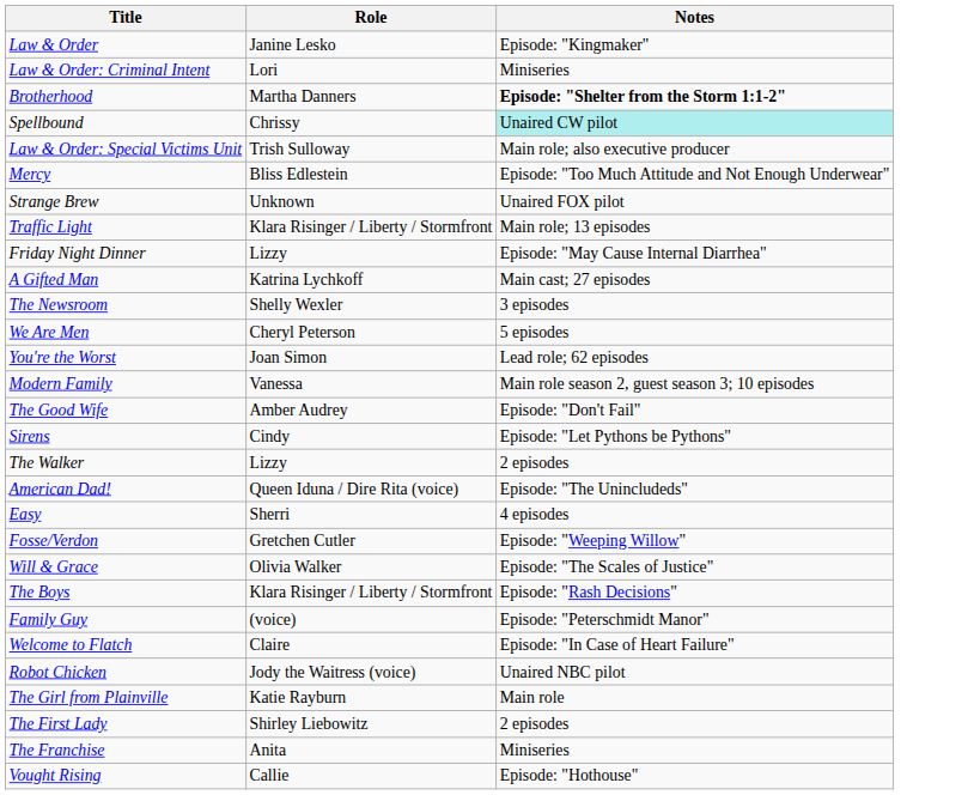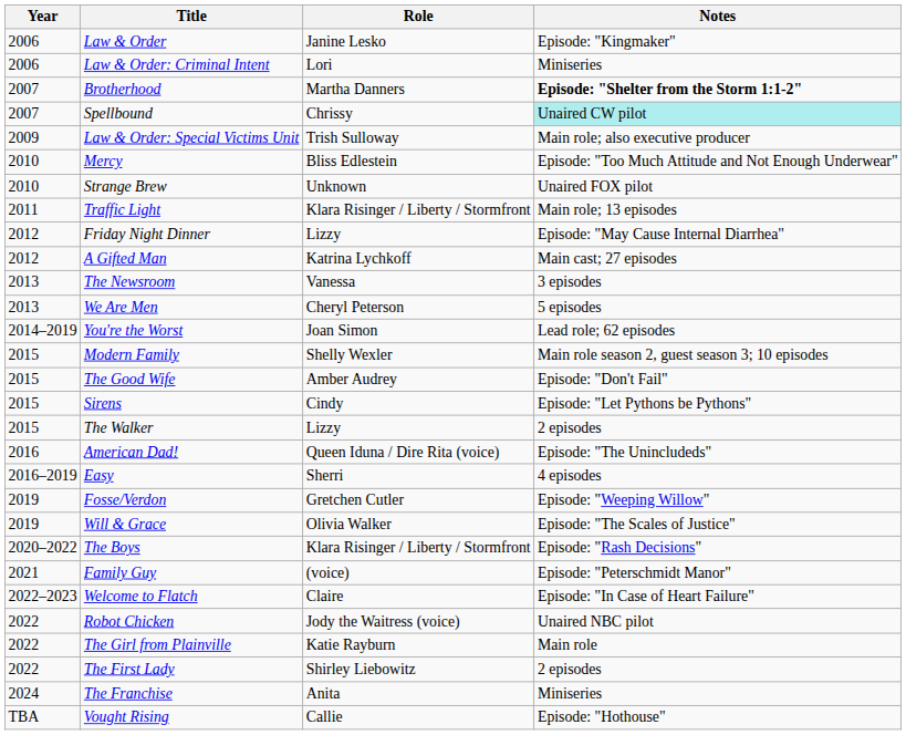 <table class="wikitable sortable">
 <tr>
+<th>Year</th>
 <th>Title</th>
 <th>Role</th>
 <th class="unsortable">Notes</th>
 </tr>
 <tr>
+<td>2006</td>
 <td><em><a href='#'>Law & Order</a></em></td>
 <td>Janine Lesko</td>
 <td>Episode: "Kingmaker"</td>
 </tr>
 <tr>
+<td>2006</td>
 <td><em><a href='#'>Law & Order: Criminal Intent</a></em></td>
 <td>Lori</td>
 <td>Miniseries</td>
 </tr>
 <tr>
+<td>2007</td>
 <td><em><a href='#'>Brotherhood</a></em></td>
 <td>Martha Danners</td>
 <td><strong>Episode: "Shelter from the Storm 1:1-2"</strong></td>
 </tr>
 <tr>
+<td>2007</td>
 <td><em>Spellbound</em></td>
 <td>Chrissy</td>
 <td style="background: paleturquoise;">Unaired CW pilot</td>
 </tr>
 <tr>
+<td>2009</td>
 <td><em><a href='#'>Law & Order: Special Victims Unit</a></em></td>
 <td>Trish Sulloway</td>
 <td>Main role; also executive producer</td>
 </tr>
 <tr>
+<td>2010</td>
 <td><em><a href='#'>Mercy</a></em></td>
 <td>Bliss Edlestein</td>
 <td>Episode: "Too Much Attitude and Not Enough Underwear"</td>
 </tr>
 <tr>
+<td>2010</td>
 <td><em>Strange Brew</em></td>
 <td>Unknown</td>
 <td>Unaired FOX pilot</td>
 </tr>
 <tr>
+<td>2011</td>
 <td><em><a href='#'>Traffic Light</a></em></td>
 <td>Klara Risinger / Liberty / Stormfront</td>
 <td>Main role; 13 episodes</td>
 </tr>
 <tr>
+<td>2012</td>
 <td><em>Friday Night Dinner</em></td>
 <td>Lizzy</td>
 <td>Episode: "May Cause Internal Diarrhea"</td>
 </tr>
 <tr>
+<td>2012</td>
 <td><em><a href='#'>A Gifted Man</a></em></td>
 <td>Katrina Lychkoff</td>
 <td>Main cast; 27 episodes</td>
 </tr>
 <tr>
+<td>2013</td>
 <td><em><a href='#'>The Newsroom</a></em></td>
-<td>Shelly Wexler</td>
+<td>Vanessa</td>
 <td>3 episodes</td>
 </tr>
 <tr>
+<td>2013</td>
 <td><em><a href='#'>We Are Men</a></em></td>
 <td>Cheryl Peterson</td>
 <td>5 episodes</td>
 </tr>
 <tr>
+<td>2014–2019</td>
 <td><em><a href='#'>You're the Worst</a></em></td>
 <td>Joan Simon</td>
 <td>Lead role; 62 episodes</td>
 </tr>
 <tr>
+<td>2015</td>
 <td><em><a href='#'>Modern Family</a></em></td>
-<td>Vanessa</td>
+<td>Shelly Wexler</td>
 <td>Main role season 2, guest season 3; 10 episodes</td>
 </tr>
 <tr>
+<td>2015</td>
 <td><em><a href='#'>The Good Wife</a></em></td>
 <td>Amber Audrey</td>
 <td>Episode: "Don't Fail"</td>
 </tr>
 <tr>
+<td>2015</td>
 <td><a href='#'><em>Sirens</em></a></td>
 <td>Cindy</td>
 <td>Episode: "Let Pythons be Pythons"</td>
 </tr>
 <tr>
+<td>2015</td>
 <td><em>The Walker</em></td>
 <td>Lizzy</td>
 <td>2 episodes</td>
 </tr>
 <tr>
+<td>2016</td>
 <td><em><a href='#'>American Dad!</a></em></td>
 <td>Queen Iduna / Dire Rita (voice)</td>
 <td>Episode: "The Unincludeds"</td>
 </tr>
 <tr>
+<td>2016–2019</td>
 <td><em><a href='#'>Easy</a></em></td>
 <td>Sherri</td>
 <td>4 episodes</td>
 </tr>
 <tr>
+<td>2019</td>
 <td><em><a href='#'>Fosse/Verdon</a></em></td>
 <td>Gretchen Cutler</td>
 <td>Episode: "<a href='#'>Weeping Willow</a>"</td>
 </tr>
 <tr>
+<td>2019</td>
 <td><em><a href='#'>Will & Grace</a></em></td>
 <td>Olivia Walker</td>
 <td>Episode: "The Scales of Justice"</td>
 </tr>
 <tr>
+<td>2020–2022</td>
 <td><em><a href='#'>The Boys</a></em></td>
 <td>Klara Risinger / Liberty / Stormfront</td>
 <td>Episode: "<a href='#'>Rash Decisions</a>"</td>
 </tr>
 <tr>
+<td>2021</td>
 <td><em><a href='#'>Family Guy</a></em></td>
 <td>(voice)</td>
 <td>Episode: "Peterschmidt Manor"</td>
 </tr>
 <tr>
+<td>2022–2023</td>
 <td><em><a href='#'>Welcome to Flatch</a></em></td>
 <td>Claire</td>
 <td>Episode: "In Case of Heart Failure"</td>
 </tr>
 <tr>
+<td>2022</td>
 <td><em><a href='#'>Robot Chicken</a></em></td>
 <td>Jody the Waitress (voice)</td>
 <td>Unaired NBC pilot</td>
 </tr>
 <tr>
+<td>2022</td>
 <td><em><a href='#'>The Girl from Plainville</a></em></td>
 <td>Katie Rayburn</td>
 <td>Main role</td>
 </tr>
 <tr>
+<td>2022</td>
 <td><em><a href='#'>The First Lady</a></em></td>
 <td>Shirley Liebowitz</td>
 <td>2 episodes</td>
 </tr>
 <tr>
+<td>2024</td>
 <td><em><a href='#'>The Franchise</a></em></td>
 <td>Anita</td>
 <td>Miniseries</td>
 </tr>
 <tr>
+<td>TBA</td>
 <td><em><a href='#'>Vought Rising</a></em></td>
 <td>Callie</td>
 <td>Episode: "Hothouse"</td>
 </tr>
 </table>
